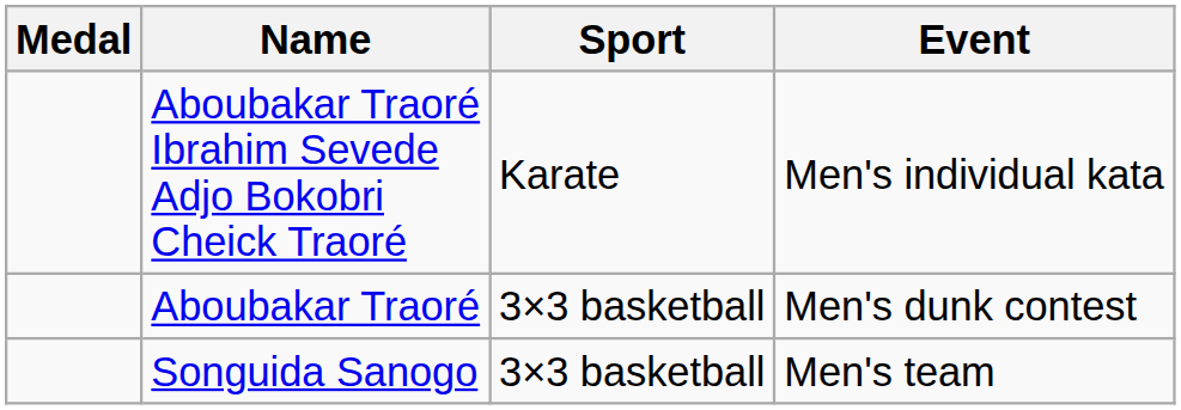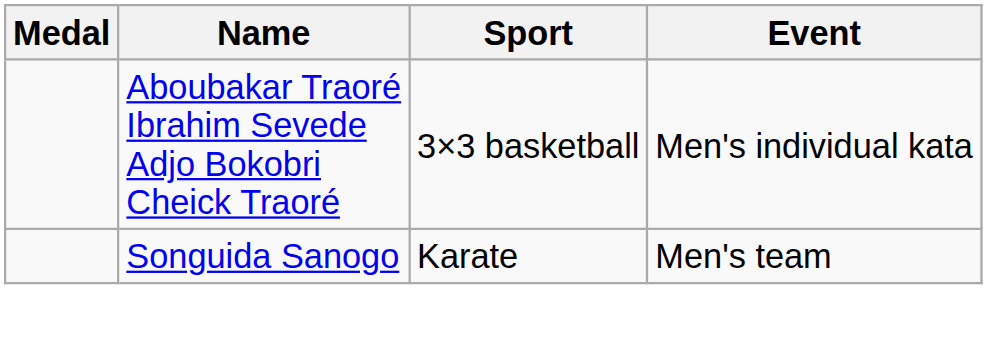 <table class="wikitable sortable" style="font-size: 95%;">
 <tr>
 <th>Medal</th>
 <th>Name</th>
 <th>Sport</th>
 <th>Event</th>
 </tr>
 <tr>
 <td></td>
 <td><a href='#'>Aboubakar Traoré</a><br><a href='#'>Ibrahim Sevede</a><br><a href='#'>Adjo Bokobri</a><br><a href='#'>Cheick Traoré</a></td>
-<td>Karate</td>
+<td>3×3 basketball</td>
 <td>Men's individual kata</td>
 </tr>
 <tr>
 <td></td>
-<td><a href='#'>Aboubakar Traoré</a></td>
-<td>3×3 basketball</td>
-<td>Men's dunk contest</td>
-</tr>
-<tr>
-<td></td>
 <td><a href='#'>Songuida Sanogo</a></td>
-<td>3×3 basketball</td>
+<td>Karate</td>
 <td>Men's team</td>
 </tr>
 </table>
